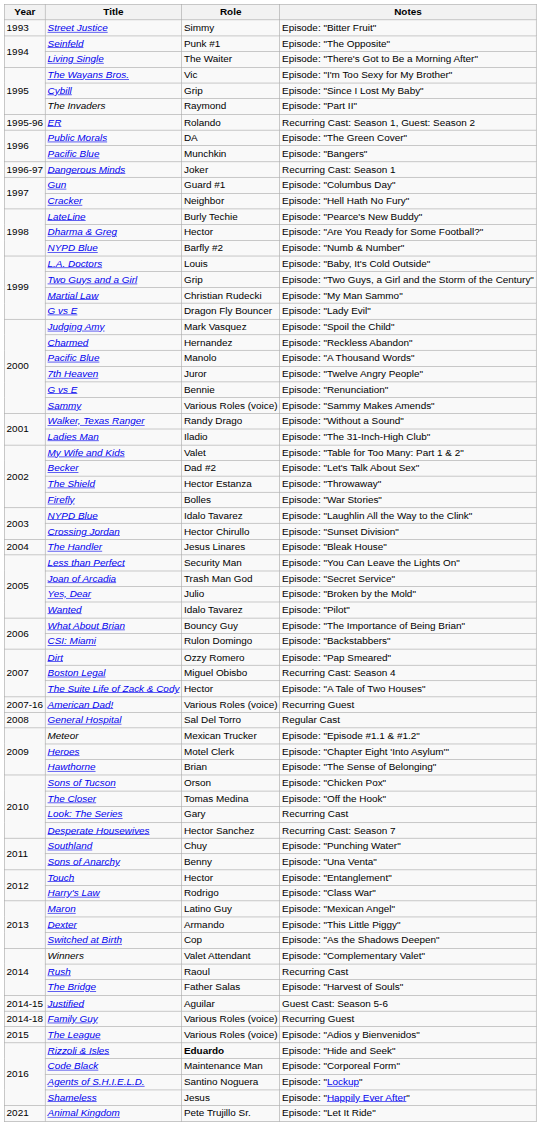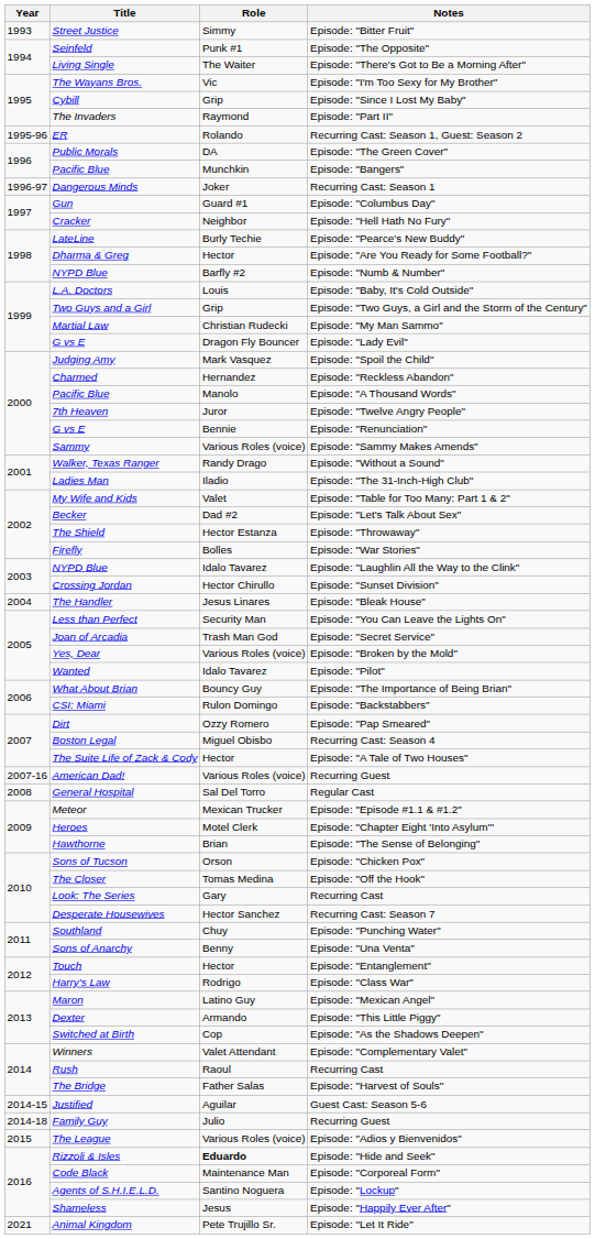 <table class="wikitable plainrowheaders sortable" style="margin-right: 0;">
 <tr>
 <th>Year</th>
 <th>Title</th>
 <th>Role</th>
 <th>Notes</th>
 </tr>
 <tr>
 <td>1993</td>
 <td><em><a href='#'>Street Justice</a></em></td>
 <td>Simmy</td>
 <td>Episode: "Bitter Fruit"</td>
 </tr>
 <tr>
 <td rowspan=2>1994</td>
 <td><em><a href='#'>Seinfeld</a></em></td>
 <td>Punk #1</td>
 <td>Episode: "The Opposite"</td>
 </tr>
 <tr>
 <td><em><a href='#'>Living Single</a></em></td>
 <td>The Waiter</td>
 <td>Episode: "There's Got to Be a Morning After"</td>
 </tr>
 <tr>
 <td rowspan=3>1995</td>
 <td><em><a href='#'>The Wayans Bros.</a></em></td>
 <td>Vic</td>
 <td>Episode: "I'm Too Sexy for My Brother"</td>
 </tr>
 <tr>
 <td><em><a href='#'>Cybill</a></em></td>
 <td>Grip</td>
 <td>Episode: "Since I Lost My Baby"</td>
 </tr>
 <tr>
 <td><em>The Invaders</em></td>
 <td>Raymond</td>
 <td>Episode: "Part II"</td>
 </tr>
 <tr>
 <td>1995-96</td>
 <td><em><a href='#'>ER</a></em></td>
 <td>Rolando</td>
 <td>Recurring Cast: Season 1, Guest: Season 2</td>
 </tr>
 <tr>
 <td rowspan=2>1996</td>
 <td><em><a href='#'>Public Morals</a></em></td>
 <td>DA</td>
 <td>Episode: "The Green Cover"</td>
 </tr>
 <tr>
 <td><em><a href='#'>Pacific Blue</a></em></td>
 <td>Munchkin</td>
 <td>Episode: "Bangers"</td>
 </tr>
 <tr>
 <td>1996-97</td>
 <td><em><a href='#'>Dangerous Minds</a></em></td>
 <td>Joker</td>
 <td>Recurring Cast: Season 1</td>
 </tr>
 <tr>
 <td rowspan=2>1997</td>
 <td><em><a href='#'>Gun</a></em></td>
 <td>Guard #1</td>
 <td>Episode: "Columbus Day"</td>
 </tr>
 <tr>
 <td><em><a href='#'>Cracker</a></em></td>
 <td>Neighbor</td>
 <td>Episode: "Hell Hath No Fury"</td>
 </tr>
 <tr>
 <td rowspan=3>1998</td>
 <td><em><a href='#'>LateLine</a></em></td>
 <td>Burly Techie</td>
 <td>Episode: "Pearce's New Buddy"</td>
 </tr>
 <tr>
 <td><em><a href='#'>Dharma & Greg</a></em></td>
 <td>Hector</td>
 <td>Episode: "Are You Ready for Some Football?"</td>
 </tr>
 <tr>
 <td><em><a href='#'>NYPD Blue</a></em></td>
 <td>Barfly #2</td>
 <td>Episode: "Numb & Number"</td>
 </tr>
 <tr>
 <td rowspan=4>1999</td>
 <td><em><a href='#'>L.A. Doctors</a></em></td>
 <td>Louis</td>
 <td>Episode: "Baby, It's Cold Outside"</td>
 </tr>
 <tr>
 <td><em><a href='#'>Two Guys and a Girl</a></em></td>
 <td>Grip</td>
 <td>Episode: "Two Guys, a Girl and the Storm of the Century"</td>
 </tr>
 <tr>
 <td><em><a href='#'>Martial Law</a></em></td>
 <td>Christian Rudecki</td>
 <td>Episode: "My Man Sammo"</td>
 </tr>
 <tr>
 <td><em><a href='#'>G vs E</a></em></td>
 <td>Dragon Fly Bouncer</td>
 <td>Episode: "Lady Evil"</td>
 </tr>
 <tr>
 <td rowspan=6>2000</td>
 <td><em><a href='#'>Judging Amy</a></em></td>
 <td>Mark Vasquez</td>
 <td>Episode: "Spoil the Child"</td>
 </tr>
 <tr>
 <td><em><a href='#'>Charmed</a></em></td>
 <td>Hernandez</td>
 <td>Episode: "Reckless Abandon"</td>
 </tr>
 <tr>
 <td><em><a href='#'>Pacific Blue</a></em></td>
 <td>Manolo</td>
 <td>Episode: "A Thousand Words"</td>
 </tr>
 <tr>
 <td><em><a href='#'>7th Heaven</a></em></td>
 <td>Juror</td>
 <td>Episode: "Twelve Angry People"</td>
 </tr>
 <tr>
 <td><em><a href='#'>G vs E</a></em></td>
 <td>Bennie</td>
 <td>Episode: "Renunciation"</td>
 </tr>
 <tr>
 <td><em><a href='#'>Sammy</a></em></td>
 <td>Various Roles (voice)</td>
 <td>Episode: "Sammy Makes Amends"</td>
 </tr>
 <tr>
 <td rowspan=2>2001</td>
 <td><em><a href='#'>Walker, Texas Ranger</a></em></td>
 <td>Randy Drago</td>
 <td>Episode: "Without a Sound"</td>
 </tr>
 <tr>
 <td><em><a href='#'>Ladies Man</a></em></td>
 <td>Iladio</td>
 <td>Episode: "The 31-Inch-High Club"</td>
 </tr>
 <tr>
 <td rowspan=4>2002</td>
 <td><em><a href='#'>My Wife and Kids</a></em></td>
 <td>Valet</td>
 <td>Episode: "Table for Too Many: Part 1 & 2"</td>
 </tr>
 <tr>
 <td><em><a href='#'>Becker</a></em></td>
 <td>Dad #2</td>
 <td>Episode: "Let's Talk About Sex"</td>
 </tr>
 <tr>
 <td><em><a href='#'>The Shield</a></em></td>
 <td>Hector Estanza</td>
 <td>Episode: "Throwaway"</td>
 </tr>
 <tr>
 <td><em><a href='#'>Firefly</a></em></td>
 <td>Bolles</td>
 <td>Episode: "War Stories"</td>
 </tr>
 <tr>
 <td rowspan=2>2003</td>
 <td><em><a href='#'>NYPD Blue</a></em></td>
 <td>Idalo Tavarez</td>
 <td>Episode: "Laughlin All the Way to the Clink"</td>
 </tr>
 <tr>
 <td><em><a href='#'>Crossing Jordan</a></em></td>
 <td>Hector Chirullo</td>
 <td>Episode: "Sunset Division"</td>
 </tr>
 <tr>
 <td>2004</td>
 <td><em><a href='#'>The Handler</a></em></td>
 <td>Jesus Linares</td>
 <td>Episode: "Bleak House"</td>
 </tr>
 <tr>
 <td rowspan=4>2005</td>
 <td><em><a href='#'>Less than Perfect</a></em></td>
 <td>Security Man</td>
 <td>Episode: "You Can Leave the Lights On"</td>
 </tr>
 <tr>
 <td><em><a href='#'>Joan of Arcadia</a></em></td>
 <td>Trash Man God</td>
 <td>Episode: "Secret Service"</td>
 </tr>
 <tr>
 <td><em><a href='#'>Yes, Dear</a></em></td>
-<td>Julio</td>
+<td>Various Roles (voice)</td>
 <td>Episode: "Broken by the Mold"</td>
 </tr>
 <tr>
 <td><em><a href='#'>Wanted</a></em></td>
 <td>Idalo Tavarez</td>
 <td>Episode: "Pilot"</td>
 </tr>
 <tr>
 <td rowspan=2>2006</td>
 <td><em><a href='#'>What About Brian</a></em></td>
 <td>Bouncy Guy</td>
 <td>Episode: "The Importance of Being Brian"</td>
 </tr>
 <tr>
 <td><em><a href='#'>CSI: Miami</a></em></td>
 <td>Rulon Domingo</td>
 <td>Episode: "Backstabbers"</td>
 </tr>
 <tr>
 <td rowspan=3>2007</td>
 <td><em><a href='#'>Dirt</a></em></td>
 <td>Ozzy Romero</td>
 <td>Episode: "Pap Smeared"</td>
 </tr>
 <tr>
 <td><em><a href='#'>Boston Legal</a></em></td>
 <td>Miguel Obisbo</td>
 <td>Recurring Cast: Season 4</td>
 </tr>
 <tr>
 <td><em><a href='#'>The Suite Life of Zack & Cody</a></em></td>
 <td>Hector</td>
 <td>Episode: "A Tale of Two Houses"</td>
 </tr>
 <tr>
 <td>2007-16</td>
 <td><em><a href='#'>American Dad!</a></em></td>
 <td>Various Roles (voice)</td>
 <td>Recurring Guest</td>
 </tr>
 <tr>
 <td>2008</td>
 <td><em><a href='#'>General Hospital</a></em></td>
 <td>Sal Del Torro</td>
 <td>Regular Cast</td>
 </tr>
 <tr>
 <td rowspan=3>2009</td>
 <td><em>Meteor</em></td>
 <td>Mexican Trucker</td>
 <td>Episode: "Episode #1.1 & #1.2"</td>
 </tr>
 <tr>
 <td><em><a href='#'>Heroes</a></em></td>
 <td>Motel Clerk</td>
 <td>Episode: "Chapter Eight 'Into Asylum'"</td>
 </tr>
 <tr>
 <td><em><a href='#'>Hawthorne</a></em></td>
 <td>Brian</td>
 <td>Episode: "The Sense of Belonging"</td>
 </tr>
 <tr>
 <td rowspan=4>2010</td>
 <td><em><a href='#'>Sons of Tucson</a></em></td>
 <td>Orson</td>
 <td>Episode: "Chicken Pox"</td>
 </tr>
 <tr>
 <td><em><a href='#'>The Closer</a></em></td>
 <td>Tomas Medina</td>
 <td>Episode: "Off the Hook"</td>
 </tr>
 <tr>
 <td><em><a href='#'>Look: The Series</a></em></td>
 <td>Gary</td>
 <td>Recurring Cast</td>
 </tr>
 <tr>
 <td><em><a href='#'>Desperate Housewives</a></em></td>
 <td>Hector Sanchez</td>
 <td>Recurring Cast: Season 7</td>
 </tr>
 <tr>
 <td rowspan=2>2011</td>
 <td><em><a href='#'>Southland</a></em></td>
 <td>Chuy</td>
 <td>Episode: "Punching Water"</td>
 </tr>
 <tr>
 <td><em><a href='#'>Sons of Anarchy</a></em></td>
 <td>Benny</td>
 <td>Episode: "Una Venta"</td>
 </tr>
 <tr>
 <td rowspan=2>2012</td>
 <td><em><a href='#'>Touch</a></em></td>
 <td>Hector</td>
 <td>Episode: "Entanglement"</td>
 </tr>
 <tr>
 <td><em><a href='#'>Harry's Law</a></em></td>
 <td>Rodrigo</td>
 <td>Episode: "Class War"</td>
 </tr>
 <tr>
 <td rowspan=3>2013</td>
 <td><em><a href='#'>Maron</a></em></td>
 <td>Latino Guy</td>
 <td>Episode: "Mexican Angel"</td>
 </tr>
 <tr>
 <td><em><a href='#'>Dexter</a></em></td>
 <td>Armando</td>
 <td>Episode: "This Little Piggy"</td>
 </tr>
 <tr>
 <td><em><a href='#'>Switched at Birth</a></em></td>
 <td>Cop</td>
 <td>Episode: "As the Shadows Deepen"</td>
 </tr>
 <tr>
 <td rowspan=3>2014</td>
 <td><em>Winners</em></td>
 <td>Valet Attendant</td>
 <td>Episode: "Complementary Valet"</td>
 </tr>
 <tr>
 <td><em><a href='#'>Rush</a></em></td>
 <td>Raoul</td>
 <td>Recurring Cast</td>
 </tr>
 <tr>
 <td><em><a href='#'>The Bridge</a></em></td>
 <td>Father Salas</td>
 <td>Episode: "Harvest of Souls"</td>
 </tr>
 <tr>
 <td>2014-15</td>
 <td><em><a href='#'>Justified</a></em></td>
 <td>Aguilar</td>
 <td>Guest Cast: Season 5-6</td>
 </tr>
 <tr>
 <td>2014-18</td>
 <td><em><a href='#'>Family Guy</a></em></td>
-<td>Various Roles (voice)</td>
+<td>Julio</td>
 <td>Recurring Guest</td>
 </tr>
 <tr>
 <td>2015</td>
 <td><em><a href='#'>The League</a></em></td>
 <td>Various Roles (voice)</td>
 <td>Episode: "Adios y Bienvenidos"</td>
 </tr>
 <tr>
 <td rowspan=4>2016</td>
 <td><em><a href='#'>Rizzoli & Isles</a></em></td>
 <td><strong>Eduardo</strong></td>
 <td>Episode: "Hide and Seek"</td>
 </tr>
 <tr>
 <td><em><a href='#'>Code Black</a></em></td>
 <td>Maintenance Man</td>
 <td>Episode: "Corporeal Form"</td>
 </tr>
 <tr>
 <td><em><a href='#'>Agents of S.H.I.E.L.D.</a></em></td>
 <td>Santino Noguera</td>
 <td>Episode: "<a href='#'>Lockup</a>"</td>
 </tr>
 <tr>
 <td><em><a href='#'>Shameless</a></em></td>
 <td>Jesus</td>
 <td>Episode: "<a href='#'>Happily Ever After</a>"</td>
 </tr>
 <tr>
 <td>2021</td>
 <td><em><a href='#'>Animal Kingdom</a></em></td>
 <td>Pete Trujillo Sr.</td>
 <td>Episode: "Let It Ride"</td>
 </tr>
 </table>
